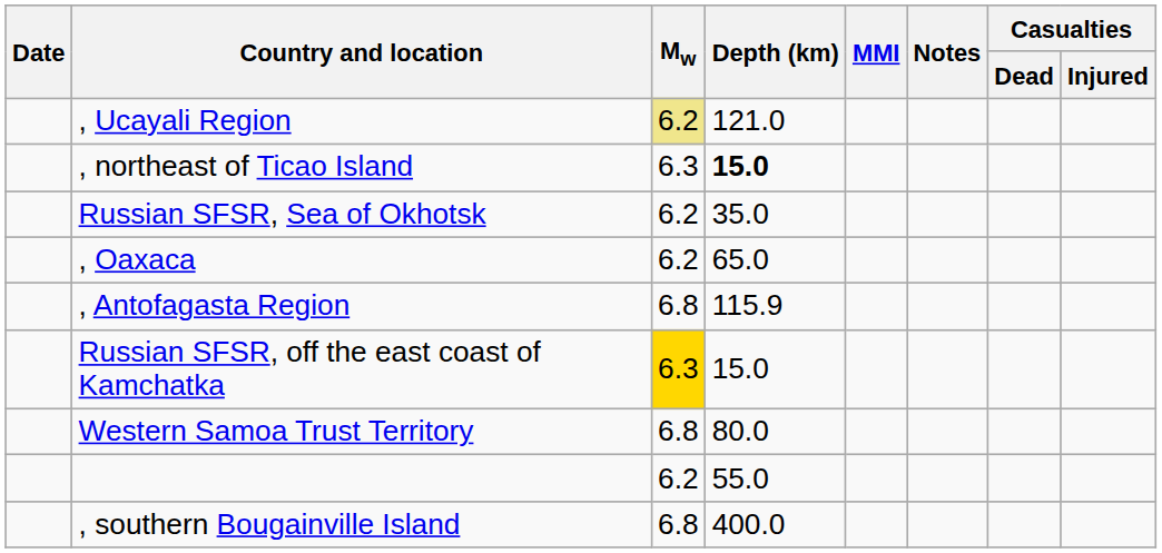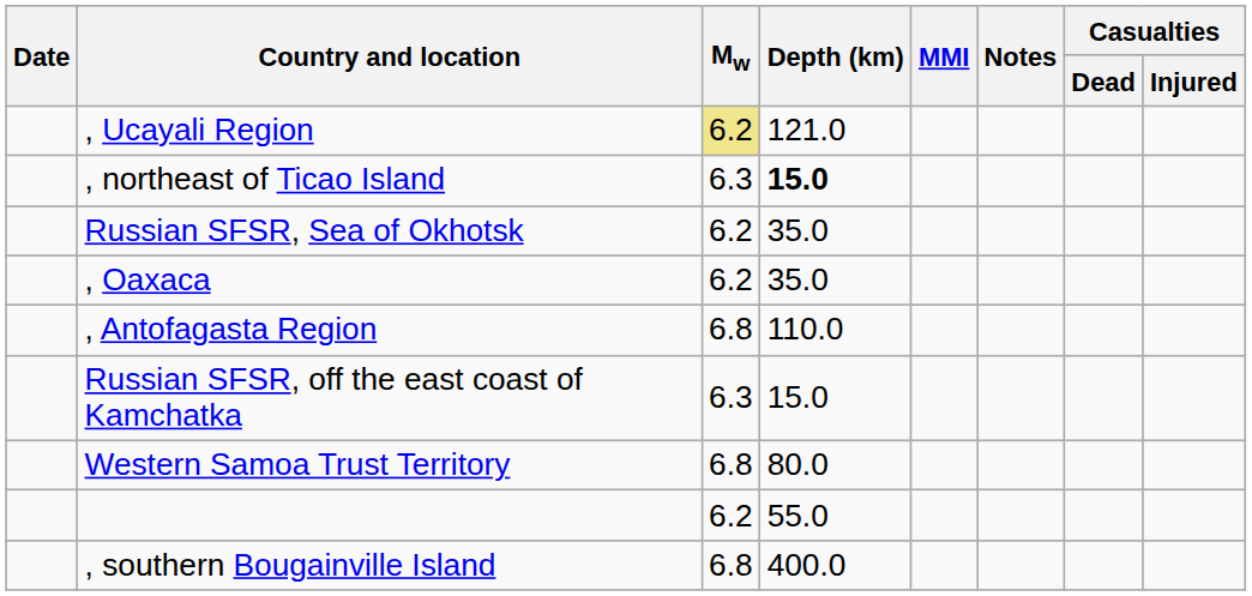 <table class="wikitable sortable sort-under" style="border:1px black; margin-left:1em;">
 <tr>
 <th rowspan="2"><small>Date</small></th>
 <th rowspan="2" style="width: 310px"><small>Country and location</small></th>
 <th rowspan="2"><small>M<sub>w</sub></small></th>
 <th rowspan="2"><small>Depth (km)</small></th>
 <th rowspan="2"><small><a href='#'>MMI</a></small></th>
 <th rowspan="2" class="unsortable"><small>Notes</small></th>
 <th colspan="2"><small>Casualties</small></th>
 </tr>
 <tr>
 <th><small>Dead</small></th>
 <th><small>Injured</small></th>
 </tr>
 <tr>
 <td></td>
 <td>, <a href='#'>Ucayali Region</a></td>
 <td style="background: khaki;">6.2</td>
 <td>121.0</td>
 <td></td>
 <td></td>
 <td></td>
 <td></td>
 </tr>
 <tr>
 <td></td>
 <td>, northeast of <a href='#'>Ticao Island</a></td>
 <td>6.3</td>
 <td><strong>15.0</strong></td>
 <td></td>
 <td></td>
 <td></td>
 <td></td>
 </tr>
 <tr>
 <td></td>
 <td> <a href='#'>Russian SFSR</a>, <a href='#'>Sea of Okhotsk</a></td>
 <td>6.2</td>
 <td>35.0</td>
 <td></td>
 <td></td>
 <td></td>
 <td></td>
 </tr>
 <tr>
 <td></td>
 <td>, <a href='#'>Oaxaca</a></td>
 <td>6.2</td>
-<td>65.0</td>
+<td>35.0</td>
 <td></td>
 <td></td>
 <td></td>
 <td></td>
 </tr>
 <tr>
 <td></td>
 <td>, <a href='#'>Antofagasta Region</a></td>
 <td>6.8</td>
-<td>115.9</td>
+<td>110.0</td>
 <td></td>
 <td></td>
 <td></td>
 <td></td>
 </tr>
 <tr>
 <td></td>
 <td> <a href='#'>Russian SFSR</a>, off the east coast of <a href='#'>Kamchatka</a></td>
-<td style="background: gold;">6.3</td>
+<td>6.3</td>
 <td>15.0</td>
 <td></td>
 <td></td>
 <td></td>
 <td></td>
 </tr>
 <tr>
 <td></td>
 <td> <a href='#'>Western Samoa Trust Territory</a></td>
 <td>6.8</td>
 <td>80.0</td>
 <td></td>
 <td></td>
 <td></td>
 <td></td>
 </tr>
 <tr>
 <td></td>
 <td></td>
 <td>6.2</td>
 <td>55.0</td>
 <td></td>
 <td></td>
 <td></td>
 <td></td>
 </tr>
 <tr>
 <td></td>
 <td>, southern <a href='#'>Bougainville Island</a></td>
 <td>6.8</td>
 <td>400.0</td>
 <td></td>
 <td></td>
 <td></td>
 <td></td>
 </tr>
 </table>
